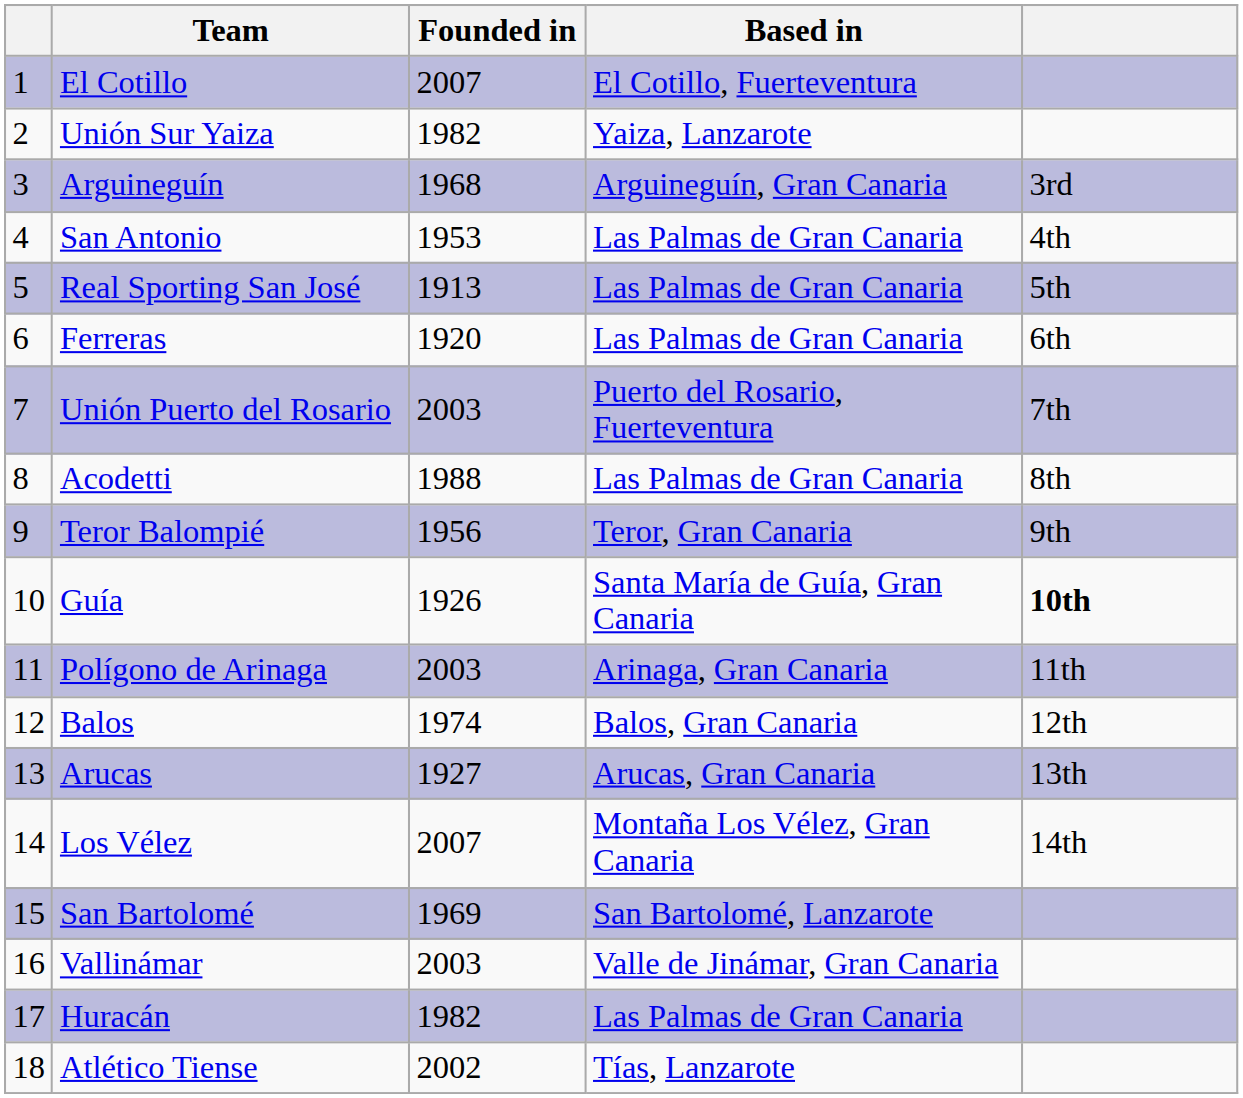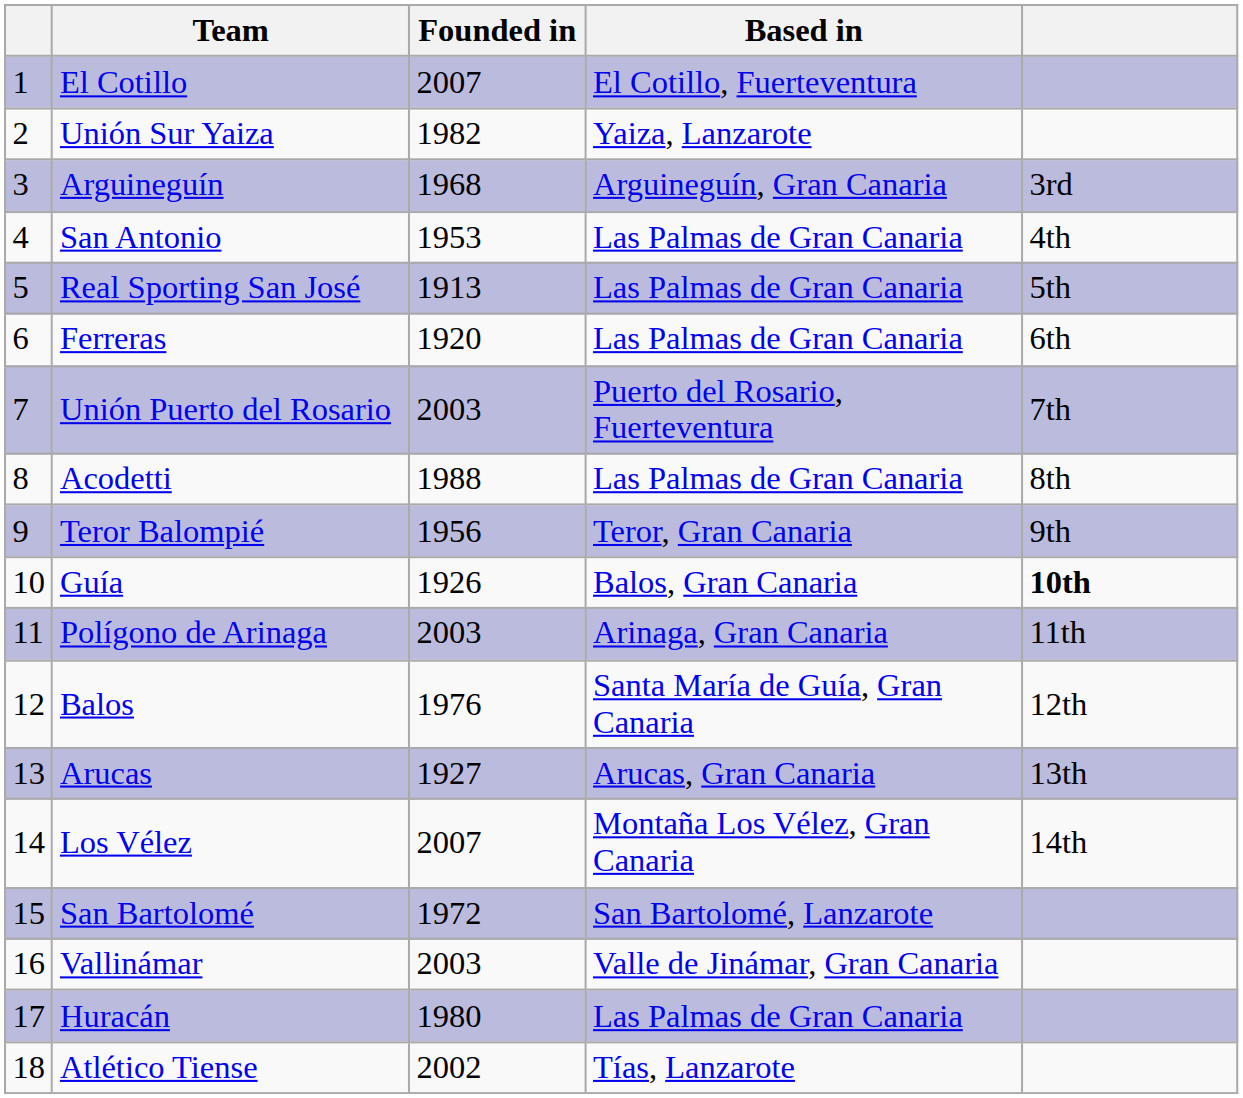 <table class="wikitable sortable">
 <tr>
 <th width=10></th>
 <th width=170>Team</th>
 <th width=80>Founded in</th>
 <th width=210>Based in</th>
 <th width=100></th>
 </tr>
 <tr ! style="background:#BBBBDD;">
 <td>1</td>
 <td><a href='#'>El Cotillo</a></td>
 <td>2007</td>
 <td><a href='#'>El Cotillo</a>, <a href='#'>Fuerteventura</a></td>
 <td></td>
 </tr>
 <tr>
 <td>2</td>
 <td><a href='#'>Unión Sur Yaiza</a></td>
 <td>1982</td>
 <td><a href='#'>Yaiza</a>, <a href='#'>Lanzarote</a></td>
 <td></td>
 </tr>
 <tr ! style="background:#BBBBDD;">
 <td>3</td>
 <td><a href='#'>Arguineguín</a></td>
 <td>1968</td>
 <td><a href='#'>Arguineguín</a>, <a href='#'>Gran Canaria</a></td>
 <td>3rd</td>
 </tr>
 <tr>
 <td>4</td>
 <td><a href='#'>San Antonio</a></td>
 <td>1953</td>
 <td><a href='#'>Las Palmas de Gran Canaria</a></td>
 <td>4th</td>
 </tr>
 <tr ! style="background:#BBBBDD;">
 <td>5</td>
 <td><a href='#'>Real Sporting San José</a></td>
 <td>1913</td>
 <td><a href='#'>Las Palmas de Gran Canaria</a></td>
 <td>5th</td>
 </tr>
 <tr>
 <td>6</td>
 <td><a href='#'>Ferreras</a></td>
 <td>1920</td>
 <td><a href='#'>Las Palmas de Gran Canaria</a></td>
 <td>6th</td>
 </tr>
 <tr ! style="background:#BBBBDD;">
 <td>7</td>
 <td><a href='#'>Unión Puerto del Rosario</a></td>
 <td>2003</td>
 <td><a href='#'>Puerto del Rosario</a>, <a href='#'>Fuerteventura</a></td>
 <td>7th</td>
 </tr>
 <tr>
 <td>8</td>
 <td><a href='#'>Acodetti</a></td>
 <td>1988</td>
 <td><a href='#'>Las Palmas de Gran Canaria</a></td>
 <td>8th</td>
 </tr>
 <tr ! style="background:#BBBBDD;">
 <td>9</td>
 <td><a href='#'>Teror Balompié</a></td>
 <td>1956</td>
 <td><a href='#'>Teror</a>, <a href='#'>Gran Canaria</a></td>
 <td>9th</td>
 </tr>
 <tr>
 <td>10</td>
 <td><a href='#'>Guía</a></td>
 <td>1926</td>
-<td><a href='#'>Santa María de Guía</a>, <a href='#'>Gran Canaria</a></td>
+<td><a href='#'>Balos</a>, <a href='#'>Gran Canaria</a></td>
 <td><strong>10th</strong></td>
 </tr>
 <tr ! style="background:#BBBBDD;">
 <td>11</td>
 <td><a href='#'>Polígono de Arinaga</a></td>
 <td>2003</td>
 <td><a href='#'>Arinaga</a>, <a href='#'>Gran Canaria</a></td>
 <td>11th</td>
 </tr>
 <tr>
 <td>12</td>
 <td><a href='#'>Balos</a></td>
-<td>1974</td>
-<td><a href='#'>Balos</a>, <a href='#'>Gran Canaria</a></td>
+<td>1976</td>
+<td><a href='#'>Santa María de Guía</a>, <a href='#'>Gran Canaria</a></td>
 <td>12th</td>
 </tr>
 <tr ! style="background:#BBBBDD;">
 <td>13</td>
 <td><a href='#'>Arucas</a></td>
 <td>1927</td>
 <td><a href='#'>Arucas</a>, <a href='#'>Gran Canaria</a></td>
 <td>13th</td>
 </tr>
 <tr>
 <td>14</td>
 <td><a href='#'>Los Vélez</a></td>
 <td>2007</td>
 <td><a href='#'>Montaña Los Vélez</a>, <a href='#'>Gran Canaria</a></td>
 <td>14th</td>
 </tr>
 <tr ! style="background:#BBBBDD;">
 <td>15</td>
 <td><a href='#'>San Bartolomé</a></td>
-<td>1969</td>
+<td>1972</td>
 <td><a href='#'>San Bartolomé</a>, <a href='#'>Lanzarote</a></td>
 <td></td>
 </tr>
 <tr>
 <td>16</td>
 <td><a href='#'>Vallinámar</a></td>
 <td>2003</td>
 <td><a href='#'>Valle de Jinámar</a>, <a href='#'>Gran Canaria</a></td>
 <td></td>
 </tr>
 <tr ! style="background:#BBBBDD;">
 <td>17</td>
 <td><a href='#'>Huracán</a></td>
-<td>1982</td>
+<td>1980</td>
 <td><a href='#'>Las Palmas de Gran Canaria</a></td>
 <td></td>
 </tr>
 <tr>
 <td>18</td>
 <td><a href='#'>Atlético Tiense</a></td>
 <td>2002</td>
 <td><a href='#'>Tías</a>, <a href='#'>Lanzarote</a></td>
 <td></td>
 </tr>
 </table>
